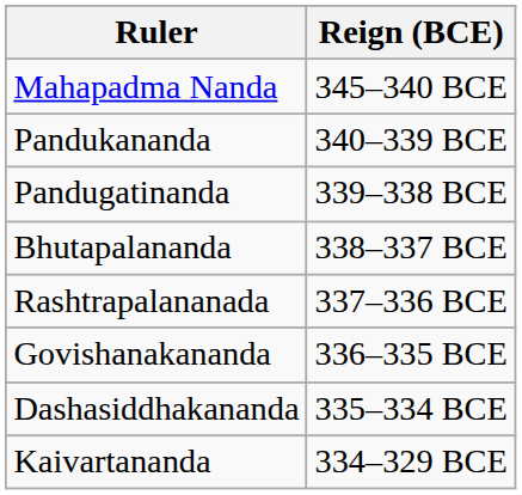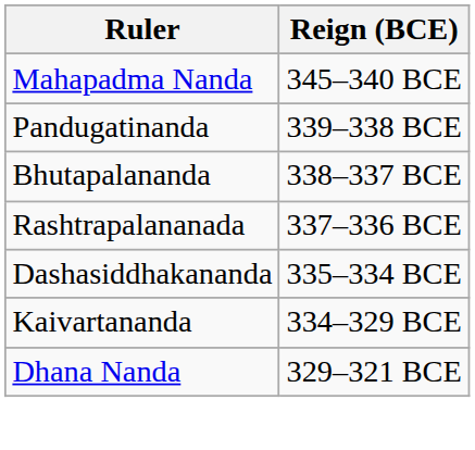 <table class="wikitable">
 <tr>
 <th>Ruler</th>
 <th>Reign (BCE)</th>
 </tr>
 <tr>
 <td><a href='#'>Mahapadma Nanda</a></td>
 <td>345–340 BCE</td>
-</tr>
-<tr>
-<td>Pandukananda</td>
-<td>340–339 BCE</td>
 </tr>
 <tr>
 <td>Pandugatinanda</td>
 <td>339–338 BCE</td>
 </tr>
 <tr>
 <td>Bhutapalananda</td>
 <td>338–337 BCE</td>
 </tr>
 <tr>
 <td>Rashtrapalananada</td>
 <td>337–336 BCE</td>
 </tr>
 <tr>
-<td>Govishanakananda</td>
-<td>336–335 BCE</td>
-</tr>
-<tr>
 <td>Dashasiddhakananda</td>
 <td>335–334 BCE</td>
 </tr>
 <tr>
 <td>Kaivartananda</td>
 <td>334–329 BCE</td>
 </tr>
+<tr>
+<td><a href='#'>Dhana Nanda</a></td>
+<td>329–321 BCE</td>
+</tr>
 </table>
